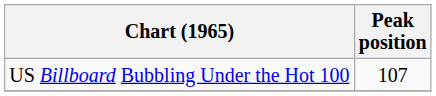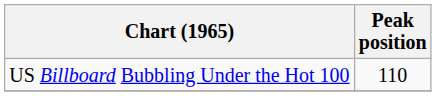 <table class="wikitable">
 <tr>
 <th>Chart (1965)</th>
 <th>Peak<br>position</th>
 </tr>
 <tr>
 <td>US <em><a href='#'>Billboard</a></em> <a href='#'>Bubbling Under the Hot 100</a></td>
-<td style="text-align:center;">107</td>
+<td style="text-align:center;">110</td>
 </tr>
 <tr>
 </tr>
 </table>
